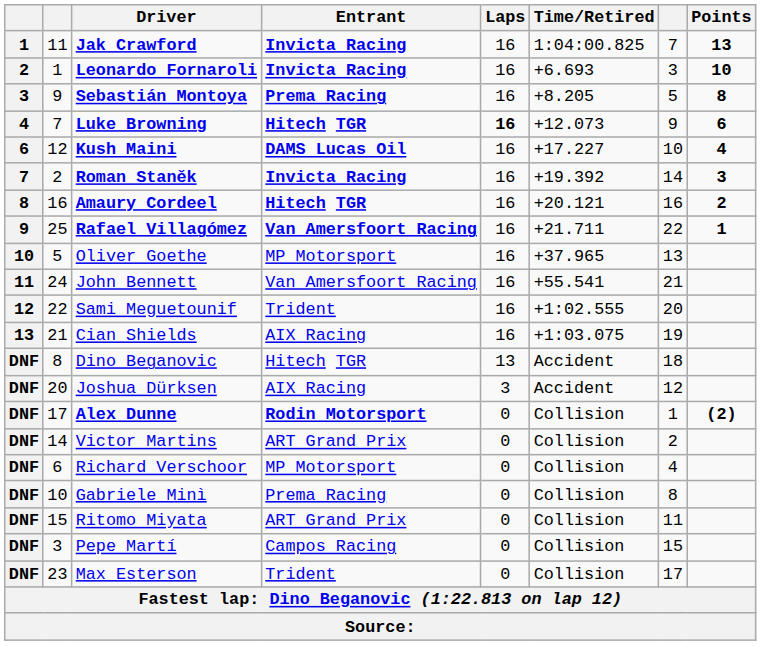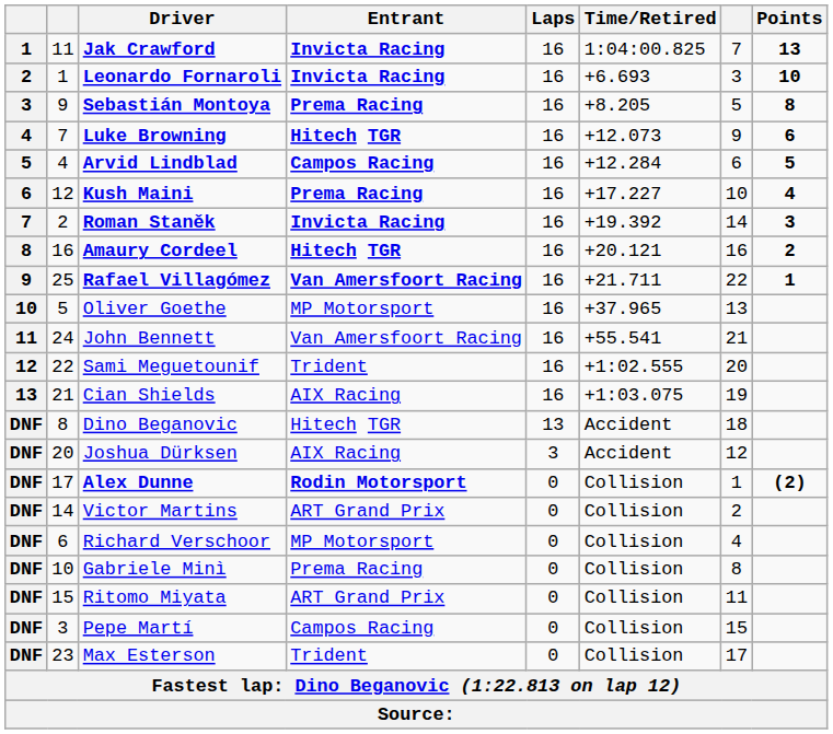 <table class="wikitable" style="font-size:85%">
 <tr>
 <th scope="col"></th>
 <th scope="col"></th>
 <th scope="col">Driver</th>
 <th scope="col">Entrant</th>
 <th scope="col">Laps</th>
 <th scope="col">Time/Retired</th>
 <th scope="col"></th>
 <th scope="col">Points</th>
 </tr>
 <tr>
 <th>1</th>
 <td align="center">11</td>
 <td> <strong><a href='#'>Jak Crawford</a></strong></td>
 <td><strong><a href='#'>Invicta Racing</a></strong></td>
 <td align="center">16</td>
 <td>1:04:00.825</td>
 <td align="center">7</td>
 <td align="center"><strong>13</strong></td>
 </tr>
 <tr>
 <th>2</th>
 <td align="center">1</td>
 <td> <strong><a href='#'>Leonardo Fornaroli</a></strong></td>
 <td><strong><a href='#'>Invicta Racing</a></strong></td>
 <td align="center">16</td>
 <td>+6.693</td>
 <td align="center">3</td>
 <td align="center"><strong>10</strong></td>
 </tr>
 <tr>
 <th>3</th>
 <td align="center">9</td>
 <td> <strong><a href='#'>Sebastián Montoya</a></strong></td>
 <td><strong><a href='#'>Prema Racing</a></strong></td>
 <td align="center">16</td>
 <td>+8.205</td>
 <td align="center">5</td>
 <td align="center"><strong>8</strong></td>
 </tr>
 <tr>
 <th>4</th>
 <td align="center">7</td>
 <td> <strong><a href='#'>Luke Browning</a></strong></td>
 <td><strong><a href='#'>Hitech</a> <a href='#'>TGR</a></strong></td>
-<td align="center"><strong>16</strong></td>
+<td align="center">16</td>
 <td>+12.073</td>
 <td align="center">9</td>
 <td align="center"><strong>6</strong></td>
 </tr>
 <tr>
+<th>5</th>
+<td align="center">4</td>
+<td> <strong><a href='#'>Arvid Lindblad</a></strong></td>
+<td><strong><a href='#'>Campos Racing</a></strong></td>
+<td align="center">16</td>
+<td>+12.284</td>
+<td align="center">6</td>
+<td align="center"><strong>5</strong></td>
+</tr>
+<tr>
 <th>6</th>
 <td align="center">12</td>
 <td> <strong><a href='#'>Kush Maini</a></strong></td>
-<td><strong><a href='#'>DAMS Lucas Oil</a></strong></td>
+<td><strong><a href='#'>Prema Racing</a></strong></td>
 <td align="center">16</td>
 <td>+17.227</td>
 <td align="center">10</td>
 <td align="center"><strong>4</strong></td>
 </tr>
 <tr>
 <th>7</th>
 <td align="center">2</td>
 <td> <strong><a href='#'>Roman Staněk</a></strong></td>
 <td><strong><a href='#'>Invicta Racing</a></strong></td>
 <td align="center">16</td>
 <td>+19.392</td>
 <td align="center">14</td>
 <td align="center"><strong>3</strong></td>
 </tr>
 <tr>
 <th>8</th>
 <td align="center">16</td>
 <td> <strong><a href='#'>Amaury Cordeel</a></strong></td>
 <td><strong><a href='#'>Hitech</a> <a href='#'>TGR</a></strong></td>
 <td align="center">16</td>
 <td>+20.121</td>
 <td align="center">16</td>
 <td align="center"><strong>2</strong></td>
 </tr>
 <tr>
 <th>9</th>
 <td align="center">25</td>
 <td> <strong><a href='#'>Rafael Villagómez</a></strong></td>
 <td><strong><a href='#'>Van Amersfoort Racing</a></strong></td>
 <td align="center">16</td>
 <td>+21.711</td>
 <td align="center">22</td>
 <td align="center"><strong>1</strong></td>
 </tr>
 <tr>
 <th>10</th>
 <td align="center">5</td>
 <td> <a href='#'>Oliver Goethe</a></td>
 <td><a href='#'>MP Motorsport</a></td>
 <td align="center">16</td>
 <td>+37.965</td>
 <td align="center">13</td>
 <td></td>
 </tr>
 <tr>
 <th>11</th>
 <td align="center">24</td>
 <td> <a href='#'>John Bennett</a></td>
 <td><a href='#'>Van Amersfoort Racing</a></td>
 <td align="center">16</td>
 <td>+55.541</td>
 <td align="center">21</td>
 <td align="center"></td>
 </tr>
 <tr>
 <th>12</th>
 <td align="center">22</td>
 <td> <a href='#'>Sami Meguetounif</a></td>
 <td><a href='#'>Trident</a></td>
 <td align="center">16</td>
 <td>+1:02.555</td>
 <td align="center">20</td>
 <td></td>
 </tr>
 <tr>
 <th>13</th>
 <td align="center">21</td>
 <td> <a href='#'>Cian Shields</a></td>
 <td><a href='#'>AIX Racing</a></td>
 <td align="center">16</td>
 <td>+1:03.075</td>
 <td align="center">19</td>
 <td align="“center”"></td>
 </tr>
 <tr>
 <th>DNF</th>
 <td align="center">8</td>
 <td> <a href='#'>Dino Beganovic</a></td>
 <td><a href='#'>Hitech</a> <a href='#'>TGR</a></td>
 <td align="center">13</td>
 <td>Accident</td>
 <td align="center">18</td>
 <td></td>
 </tr>
 <tr>
 <th>DNF</th>
 <td align="center">20</td>
 <td> <a href='#'>Joshua Dürksen</a></td>
 <td><a href='#'>AIX Racing</a></td>
 <td align="center">3</td>
 <td>Accident</td>
 <td align="center">12</td>
 <td></td>
 </tr>
 <tr>
 <th>DNF</th>
 <td align="center">17</td>
 <td> <strong><a href='#'>Alex Dunne</a></strong></td>
 <td><strong><a href='#'>Rodin Motorsport</a></strong></td>
 <td align="center">0</td>
 <td>Collision</td>
 <td align="center">1</td>
 <td align="center"><strong>(2)</strong></td>
 </tr>
 <tr>
 <th>DNF</th>
 <td align="center">14</td>
 <td> <a href='#'>Victor Martins</a></td>
 <td><a href='#'>ART Grand Prix</a></td>
 <td align="center">0</td>
 <td>Collision</td>
 <td align="center">2</td>
 <td align="center"></td>
 </tr>
 <tr>
 <th>DNF</th>
 <td align="center">6</td>
 <td> <a href='#'>Richard Verschoor</a></td>
 <td><a href='#'>MP Motorsport</a></td>
 <td align="center">0</td>
 <td>Collision</td>
 <td align="center">4</td>
 <td align="center"></td>
 </tr>
 <tr>
 <th>DNF</th>
 <td align="center">10</td>
 <td> <a href='#'>Gabriele Minì</a></td>
 <td><a href='#'>Prema Racing</a></td>
 <td align="center">0</td>
 <td>Collision</td>
 <td align="center">8</td>
 <td align="center"></td>
 </tr>
 <tr>
 <th>DNF</th>
 <td align="center">15</td>
 <td> <a href='#'>Ritomo Miyata</a></td>
 <td><a href='#'>ART Grand Prix</a></td>
 <td align="center">0</td>
 <td>Collision</td>
 <td align="center">11</td>
 <td align="center"></td>
 </tr>
 <tr>
 <th>DNF</th>
 <td align="center">3</td>
 <td> <a href='#'>Pepe Martí</a></td>
 <td><a href='#'>Campos Racing</a></td>
 <td align="center">0</td>
 <td>Collision</td>
 <td align="center">15</td>
 <td align="center"></td>
 </tr>
 <tr>
 <th>DNF</th>
 <td align="center">23</td>
 <td> <a href='#'>Max Esterson</a></td>
 <td><a href='#'>Trident</a></td>
 <td align="center">0</td>
 <td>Collision</td>
 <td align="center">17</td>
 <td align="center"></td>
 </tr>
 <tr>
 <th colspan="8">Fastest lap: <strong></strong> <a href='#'>Dino Beganovic</a> <em>(1:22.813 on lap 12)</em></th>
 </tr>
 <tr>
 <th colspan="8">Source:</th>
 </tr>
 </table>
